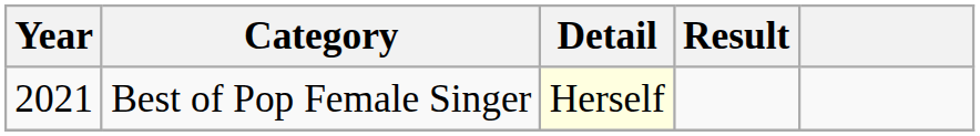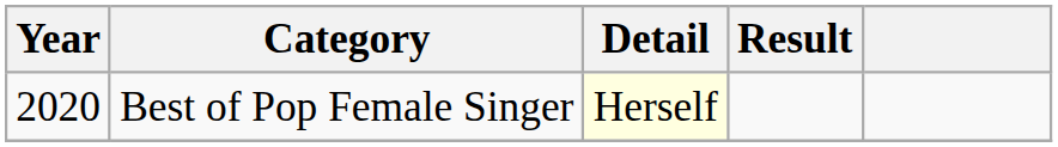 <table class="wikitable">
 <tr>
 <th>Year</th>
 <th>Category</th>
 <th>Detail</th>
 <th>Result</th>
 <th scope="col" style="width:4em;"></th>
 </tr>
 <tr>
-<td align="center" rowspan="1">2021</td>
+<td align="center" rowspan="1">2020</td>
 <td>Best of Pop Female Singer</td>
 <td style="background: lightyellow;">Herself</td>
 <td></td>
 <td rowspan="1" scope="row" style="text-align:center"></td>
 </tr>
 <tr>
 </tr>
 </table>
